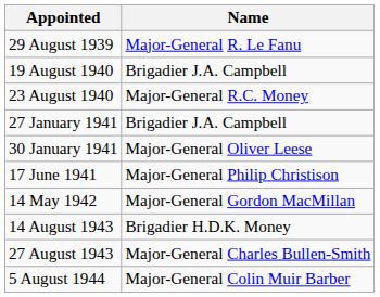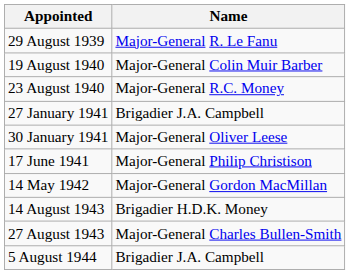 <table class="wikitable" style="text-align: left; border-spacing: 2px; border: 1px solid darkgray;">
 <tr>
 <th>Appointed</th>
 <th>Name</th>
 </tr>
 <tr>
 <td>29 August 1939</td>
 <td><a href='#'>Major-General</a> <a href='#'>R. Le Fanu</a></td>
 </tr>
 <tr>
 <td>19 August 1940</td>
-<td>Brigadier J.A. Campbell</td>
+<td>Major-General <a href='#'>Colin Muir Barber</a></td>
 </tr>
 <tr>
 <td>23 August 1940</td>
 <td>Major-General <a href='#'>R.C. Money</a></td>
 </tr>
 <tr>
 <td>27 January 1941</td>
 <td>Brigadier J.A. Campbell</td>
 </tr>
 <tr>
 <td>30 January 1941</td>
 <td>Major-General <a href='#'>Oliver Leese</a></td>
 </tr>
 <tr>
 <td>17 June 1941</td>
 <td>Major-General <a href='#'>Philip Christison</a></td>
 </tr>
 <tr>
 <td>14 May 1942</td>
 <td>Major-General <a href='#'>Gordon MacMillan</a></td>
 </tr>
 <tr>
 <td>14 August 1943</td>
 <td>Brigadier H.D.K. Money</td>
 </tr>
 <tr>
 <td>27 August 1943</td>
 <td>Major-General <a href='#'>Charles Bullen-Smith</a></td>
 </tr>
 <tr>
 <td>5 August 1944</td>
-<td>Major-General <a href='#'>Colin Muir Barber</a></td>
+<td>Brigadier J.A. Campbell</td>
 </tr>
 </table>
